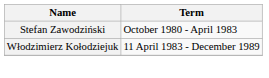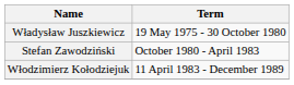 <table class="wikitable">
 <tr>
 <th scope="col">Name</th>
 <th scope="col">Term</th>
+</tr>
+<tr>
+<th scope="row" style="font-weight:normal;">Władysław Juszkiewicz</th>
+<td>19 May 1975 - 30 October 1980</td>
 </tr>
 <tr>
 <th scope="row" style="font-weight:normal;">Stefan Zawodziński</th>
 <td>October 1980 - April 1983</td>
 </tr>
 <tr>
 <th scope="row" style="font-weight:normal;">Włodzimierz Kołodziejuk</th>
 <td>11 April 1983 - December 1989</td>
 </tr>
 <tr>
 </tr>
 </table>
